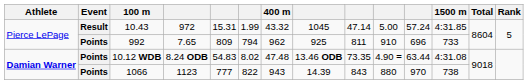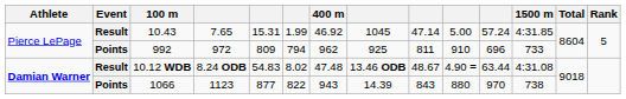 <table class=wikitable style=font-size:90%;text-align:center>
 <tr>
 <th>Athlete</th>
 <th>Event</th>
 <th>100 m</th>
 <th></th>
 <th></th>
 <th></th>
 <th>400 m</th>
 <th></th>
 <th></th>
 <th></th>
 <th></th>
 <th>1500 m</th>
 <th>Total</th>
 <th>Rank</th>
 </tr>
 <tr>
 <td rowspan=2 align=left><a href='#'>Pierce LePage</a></td>
 <th style=font-size:95%>Result</th>
 <td>10.43</td>
-<td>972</td>
+<td>7.65</td>
 <td>15.31</td>
 <td>1.99</td>
-<td>43.32</td>
+<td>46.92</td>
 <td>1045</td>
 <td>47.14</td>
 <td>5.00</td>
 <td>57.24 <strong></strong></td>
 <td>4:31.85 <strong></strong></td>
 <td rowspan=2>8604 <strong></strong></td>
 <td rowspan=2>5</td>
 </tr>
 <tr>
 <th style=font-size:95%>Points</th>
 <td>992</td>
-<td>7.65</td>
+<td>972</td>
 <td>809</td>
 <td>794</td>
 <td>962</td>
 <td>925</td>
 <td>811</td>
 <td>910</td>
 <td>696</td>
 <td>733</td>
 </tr>
 <tr>
 <td rowspan=2 align=left><strong><a href='#'>Damian Warner</a></strong></td>
-<th style=font-size:95%>Points</th>
+<th style=font-size:95%>Result</th>
 <td>10.12 <strong>WDB</strong></td>
 <td>8.24 <strong>ODB</strong></td>
 <td>54.83</td>
 <td>8.02</td>
 <td>47.48</td>
 <td>13.46 <strong>ODB</strong></td>
-<td>73.35</td>
+<td>48.67</td>
 <td>4.90 <strong>=</strong></td>
 <td>63.44 <strong></strong></td>
 <td>4:31.08</td>
 <td rowspan=2>9018 <strong></strong></td>
 <td rowspan=2></td>
 </tr>
 <tr>
 <th style=font-size:95%>Points</th>
 <td>1066</td>
 <td>1123</td>
-<td>777</td>
+<td>877</td>
 <td>822</td>
 <td>943</td>
 <td>14.39</td>
 <td>843</td>
 <td>880</td>
 <td>970</td>
 <td>738</td>
 </tr>
 </table>
